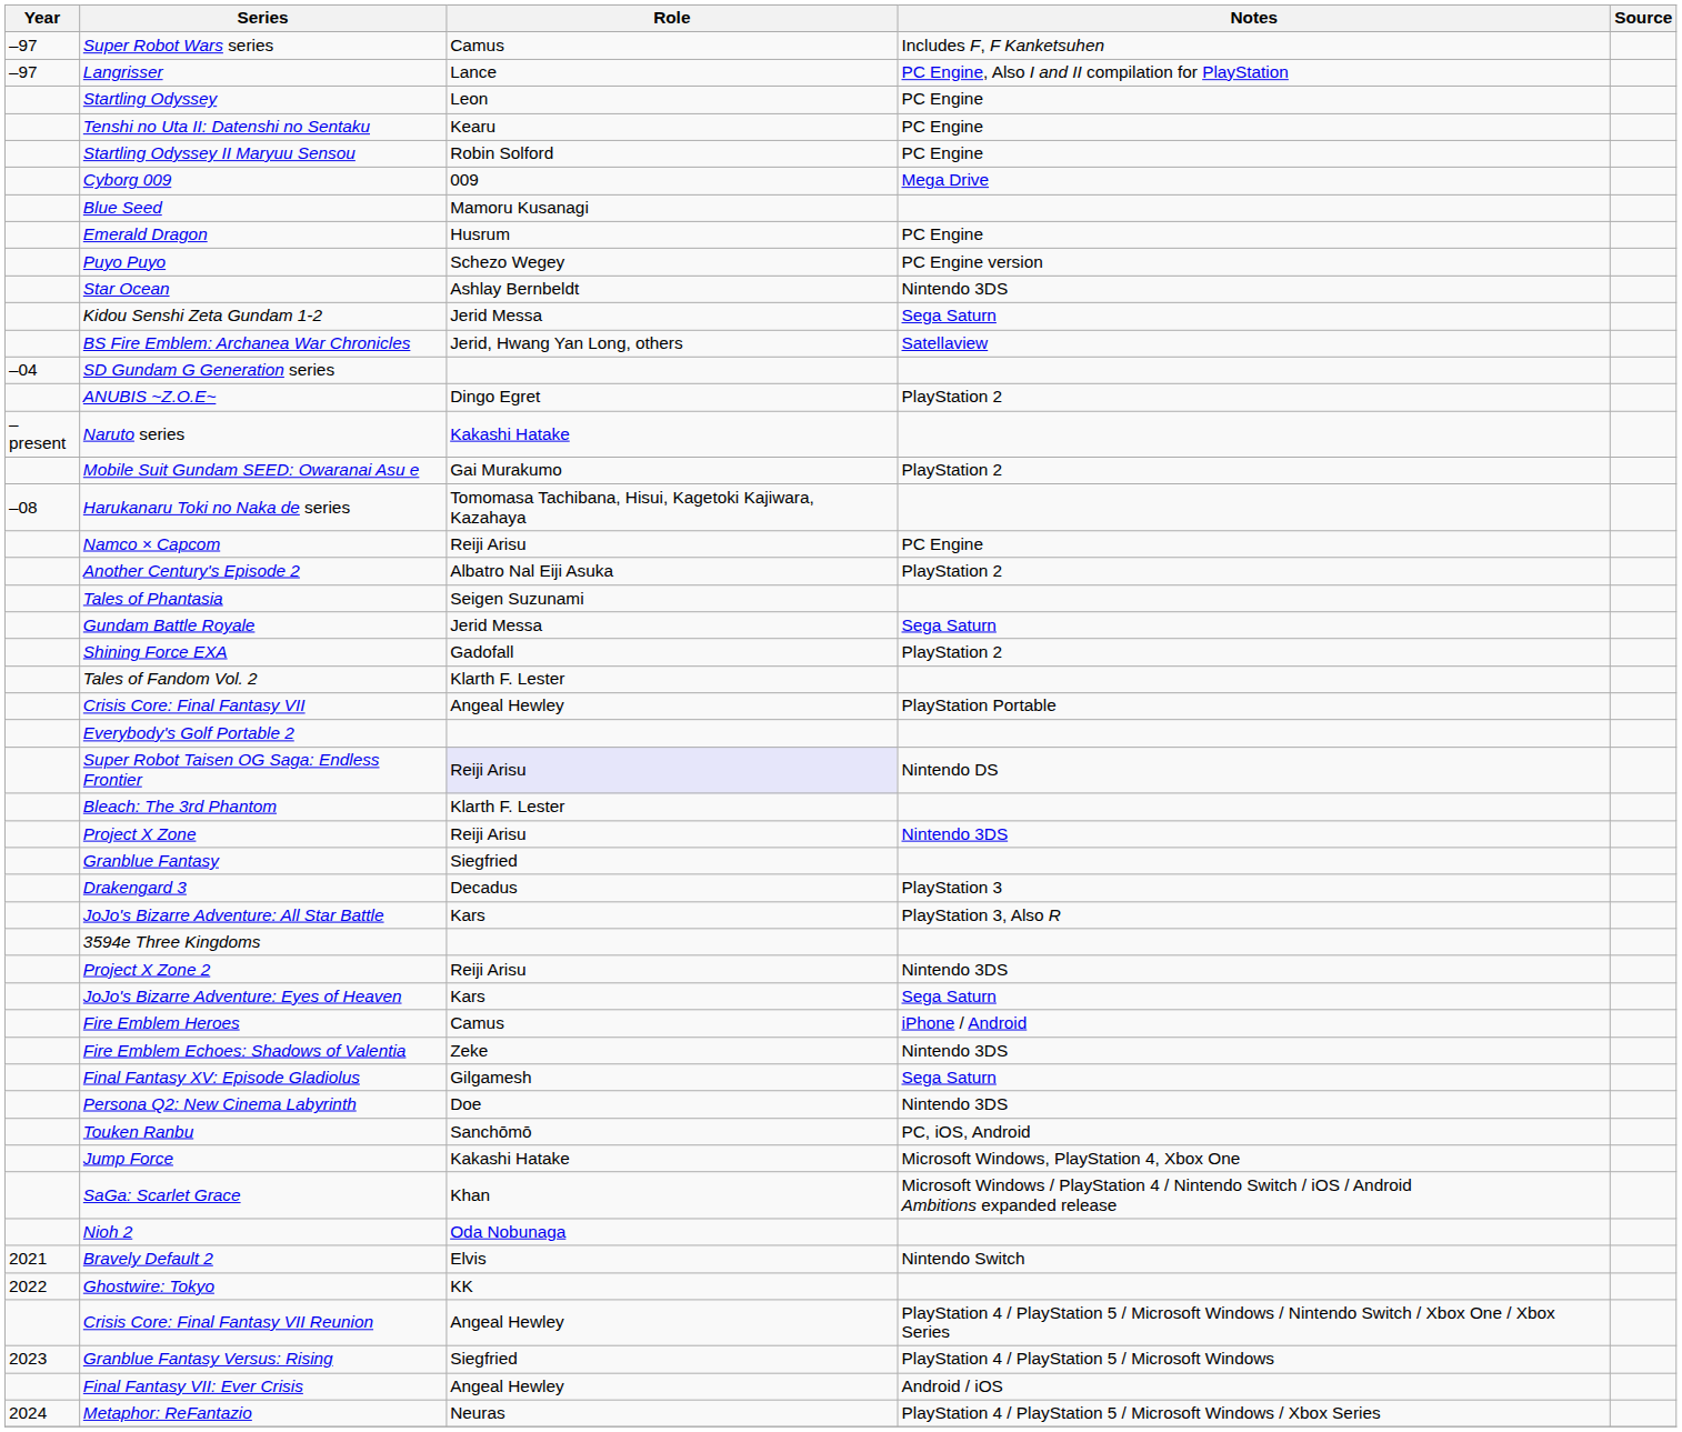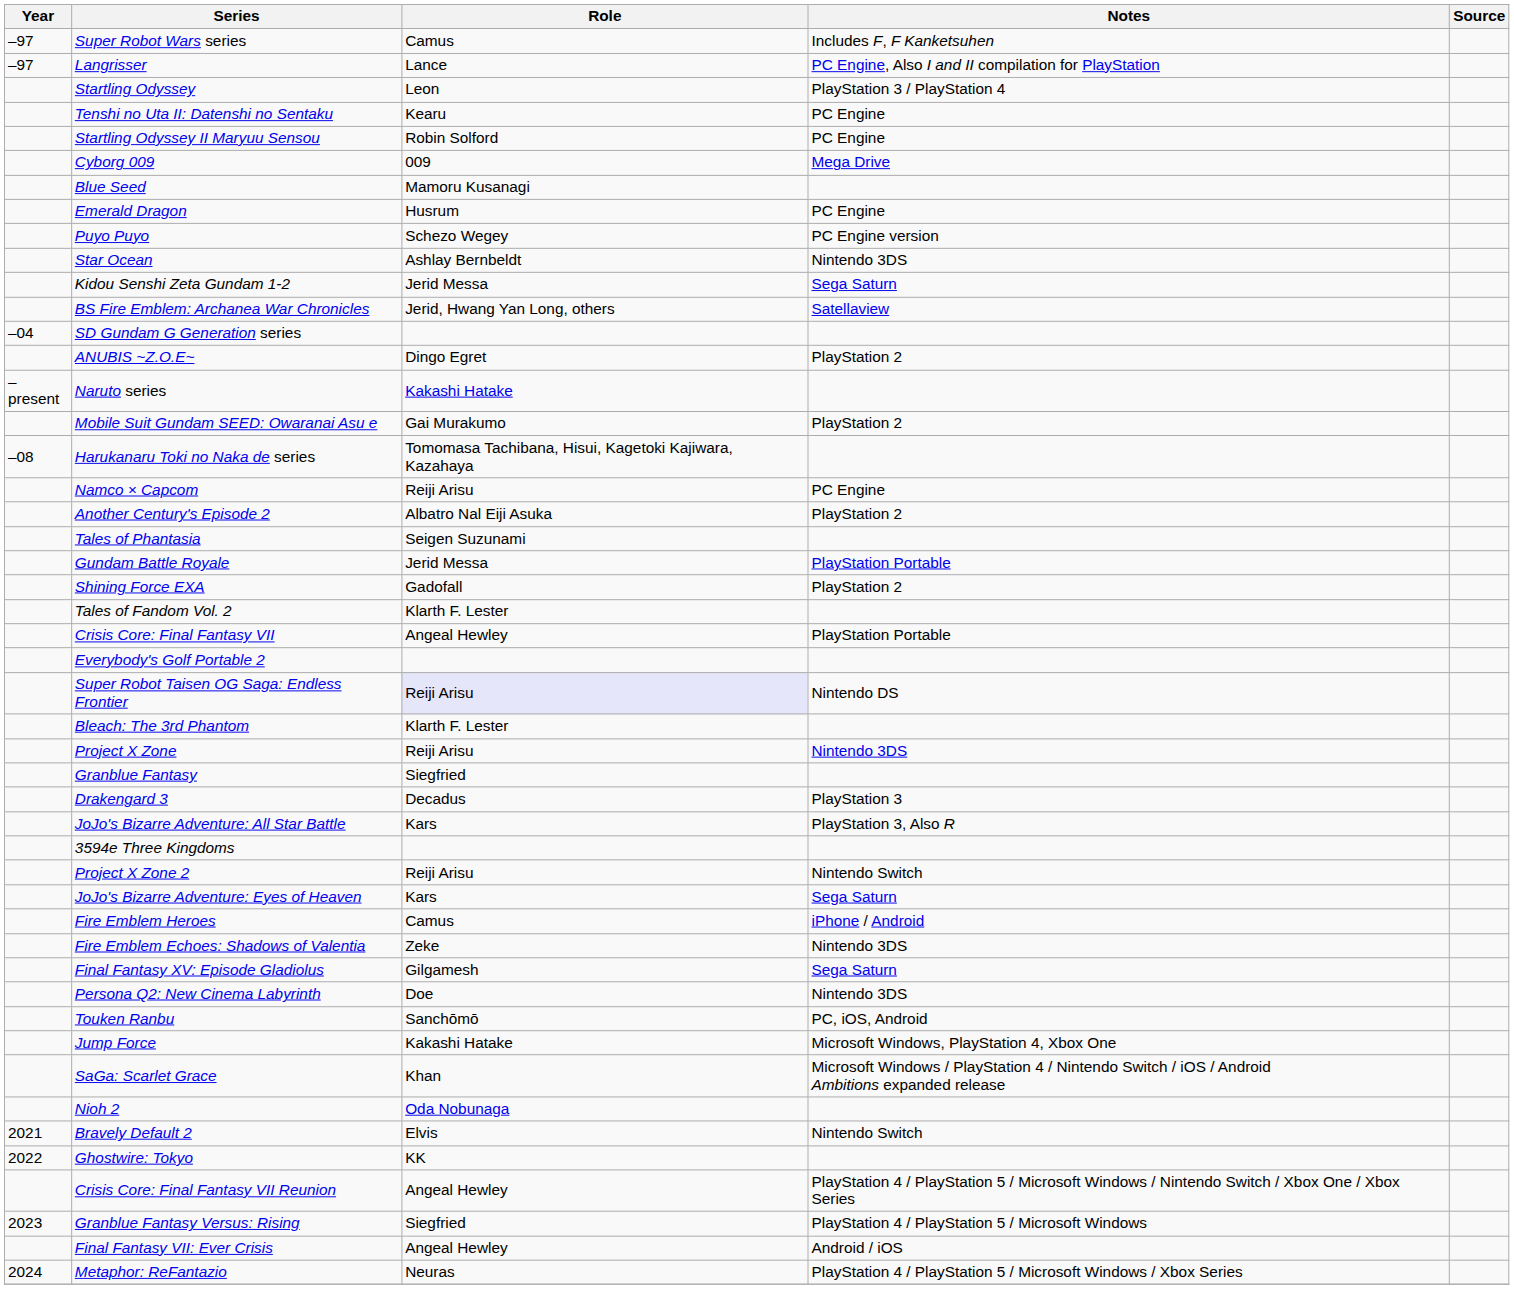 <table class="wikitable sortable plainrowheaders">
 <tr>
 <th>Year</th>
 <th>Series</th>
 <th>Role</th>
 <th class="unsortable">Notes</th>
 <th class="unsortable">Source</th>
 </tr>
 <tr>
 <td>–97</td>
 <td><em><a href='#'>Super Robot Wars</a></em> series</td>
 <td>Camus</td>
 <td>Includes <em>F</em>, <em>F Kanketsuhen</em></td>
 <td></td>
 </tr>
 <tr>
 <td>–97</td>
 <td><em><a href='#'>Langrisser</a></em></td>
 <td>Lance</td>
 <td><a href='#'>PC Engine</a>, Also <em>I and II</em> compilation for <a href='#'>PlayStation</a></td>
 <td></td>
 </tr>
 <tr>
 <td></td>
 <td><em><a href='#'>Startling Odyssey</a></em></td>
 <td>Leon</td>
-<td>PC Engine</td>
+<td>PlayStation 3 / PlayStation 4</td>
 <td></td>
 </tr>
 <tr>
 <td></td>
 <td><em><a href='#'>Tenshi no Uta II: Datenshi no Sentaku</a></em></td>
 <td>Kearu</td>
 <td>PC Engine</td>
 <td></td>
 </tr>
 <tr>
 <td></td>
 <td><em><a href='#'>Startling Odyssey II Maryuu Sensou</a></em></td>
 <td>Robin Solford</td>
 <td>PC Engine</td>
 <td></td>
 </tr>
 <tr>
 <td></td>
 <td><em><a href='#'>Cyborg 009</a></em></td>
 <td>009</td>
 <td><a href='#'>Mega Drive</a></td>
 <td></td>
 </tr>
 <tr>
 <td></td>
 <td><em><a href='#'>Blue Seed</a></em></td>
 <td>Mamoru Kusanagi</td>
 <td> </td>
 <td></td>
 </tr>
 <tr>
 <td></td>
 <td><em><a href='#'>Emerald Dragon</a></em></td>
 <td>Husrum</td>
 <td>PC Engine</td>
 <td></td>
 </tr>
 <tr>
 <td></td>
 <td><em><a href='#'>Puyo Puyo</a></em></td>
 <td>Schezo Wegey</td>
 <td>PC Engine version</td>
 <td></td>
 </tr>
 <tr>
 <td></td>
 <td><em><a href='#'>Star Ocean</a></em></td>
 <td>Ashlay Bernbeldt</td>
 <td>Nintendo 3DS</td>
 <td></td>
 </tr>
 <tr>
 <td></td>
 <td><em>Kidou Senshi Zeta Gundam 1-2</em></td>
 <td>Jerid Messa</td>
 <td><a href='#'>Sega Saturn</a></td>
 <td></td>
 </tr>
 <tr>
 <td></td>
 <td><em><a href='#'>BS Fire Emblem: Archanea War Chronicles</a></em></td>
 <td>Jerid, Hwang Yan Long, others</td>
 <td><a href='#'>Satellaview</a></td>
 <td></td>
 </tr>
 <tr>
 <td>–04</td>
 <td><em><a href='#'>SD Gundam G Generation</a></em> series</td>
 <td> </td>
 <td> </td>
 <td> </td>
 </tr>
 <tr>
 <td></td>
 <td><em><a href='#'>ANUBIS ~Z.O.E~</a></em></td>
 <td>Dingo Egret</td>
 <td>PlayStation 2</td>
 <td></td>
 </tr>
 <tr>
 <td>–present</td>
 <td><em><a href='#'>Naruto</a></em> series</td>
 <td><a href='#'>Kakashi Hatake</a></td>
 <td> </td>
 <td></td>
 </tr>
 <tr>
 <td></td>
 <td><em><a href='#'>Mobile Suit Gundam SEED: Owaranai Asu e</a></em></td>
 <td>Gai Murakumo</td>
 <td>PlayStation 2</td>
 <td></td>
 </tr>
 <tr>
 <td>–08</td>
 <td><em><a href='#'>Harukanaru Toki no Naka de</a></em> series</td>
 <td>Tomomasa Tachibana, Hisui, Kagetoki Kajiwara, Kazahaya</td>
 <td> </td>
 <td></td>
 </tr>
 <tr>
 <td></td>
 <td><em><a href='#'>Namco × Capcom</a></em></td>
 <td>Reiji Arisu</td>
 <td>PC Engine</td>
 <td></td>
 </tr>
 <tr>
 <td></td>
 <td><em><a href='#'>Another Century's Episode 2</a></em></td>
 <td>Albatro Nal Eiji Asuka</td>
 <td>PlayStation 2</td>
 <td></td>
 </tr>
 <tr>
 <td></td>
 <td><em><a href='#'>Tales of Phantasia</a></em></td>
 <td>Seigen Suzunami</td>
 <td> </td>
 <td></td>
 </tr>
 <tr>
 <td></td>
 <td><em><a href='#'>Gundam Battle Royale</a></em></td>
 <td>Jerid Messa</td>
-<td><a href='#'>Sega Saturn</a></td>
+<td><a href='#'>PlayStation Portable</a></td>
 <td></td>
 </tr>
 <tr>
 <td></td>
 <td><em><a href='#'>Shining Force EXA</a></em></td>
 <td>Gadofall</td>
 <td>PlayStation 2</td>
 <td></td>
 </tr>
 <tr>
 <td></td>
 <td><em>Tales of Fandom Vol. 2</em></td>
 <td>Klarth F. Lester</td>
 <td> </td>
 <td></td>
 </tr>
 <tr>
 <td></td>
 <td><em><a href='#'>Crisis Core: Final Fantasy VII</a></em></td>
 <td>Angeal Hewley</td>
 <td>PlayStation Portable</td>
 <td></td>
 </tr>
 <tr>
 <td></td>
 <td><em><a href='#'>Everybody's Golf Portable 2</a></em></td>
 <td> </td>
 <td> </td>
 <td> </td>
 </tr>
 <tr>
 <td></td>
 <td><em><a href='#'>Super Robot Taisen OG Saga: Endless Frontier</a></em></td>
 <td style="background: lavender;">Reiji Arisu</td>
 <td>Nintendo DS</td>
 <td></td>
 </tr>
 <tr>
 <td></td>
 <td><em><a href='#'>Bleach: The 3rd Phantom</a></em></td>
 <td>Klarth F. Lester</td>
 <td> </td>
 <td></td>
 </tr>
 <tr>
 <td></td>
 <td><em><a href='#'>Project X Zone</a></em></td>
 <td>Reiji Arisu</td>
 <td><a href='#'>Nintendo 3DS</a></td>
 <td></td>
 </tr>
 <tr>
 <td></td>
 <td><em><a href='#'>Granblue Fantasy</a></em></td>
 <td>Siegfried</td>
 <td> </td>
 <td> </td>
 </tr>
 <tr>
 <td></td>
 <td><em><a href='#'>Drakengard 3</a></em></td>
 <td>Decadus</td>
 <td>PlayStation 3</td>
 <td> </td>
 </tr>
 <tr>
 <td></td>
 <td><em><a href='#'>JoJo's Bizarre Adventure: All Star Battle</a></em></td>
 <td>Kars</td>
 <td>PlayStation 3, Also <em>R</em></td>
 <td></td>
 </tr>
 <tr>
 <td></td>
 <td><em>3594e Three Kingdoms</em> </td>
 <td> </td>
 <td> </td>
 <td> </td>
 </tr>
 <tr>
 <td></td>
 <td><em><a href='#'>Project X Zone 2</a></em></td>
 <td>Reiji Arisu</td>
-<td>Nintendo 3DS</td>
+<td>Nintendo Switch</td>
 <td></td>
 </tr>
 <tr>
 <td></td>
 <td><em><a href='#'>JoJo's Bizarre Adventure: Eyes of Heaven</a></em></td>
 <td>Kars</td>
 <td><a href='#'>Sega Saturn</a></td>
 <td></td>
 </tr>
 <tr>
 <td></td>
 <td><em><a href='#'>Fire Emblem Heroes</a></em></td>
 <td>Camus</td>
 <td><a href='#'>iPhone</a> / <a href='#'>Android</a></td>
 <td></td>
 </tr>
 <tr>
 <td></td>
 <td><em><a href='#'>Fire Emblem Echoes: Shadows of Valentia</a></em></td>
 <td>Zeke</td>
 <td>Nintendo 3DS</td>
 <td></td>
 </tr>
 <tr>
 <td></td>
 <td><em><a href='#'>Final Fantasy XV: Episode Gladiolus</a></em></td>
 <td>Gilgamesh</td>
 <td><a href='#'>Sega Saturn</a></td>
 <td></td>
 </tr>
 <tr>
 <td></td>
 <td><em><a href='#'>Persona Q2: New Cinema Labyrinth</a></em></td>
 <td>Doe</td>
 <td>Nintendo 3DS</td>
 <td></td>
 </tr>
 <tr>
 <td></td>
 <td><em><a href='#'>Touken Ranbu</a></em></td>
 <td>Sanchōmō</td>
 <td>PC, iOS, Android</td>
 <td></td>
 </tr>
 <tr>
 <td></td>
 <td><em><a href='#'>Jump Force</a></em></td>
 <td>Kakashi Hatake</td>
 <td>Microsoft Windows, PlayStation 4, Xbox One</td>
 <td></td>
 </tr>
 <tr>
 <td></td>
 <td><em><a href='#'>SaGa: Scarlet Grace</a></em></td>
 <td>Khan</td>
 <td>Microsoft Windows / PlayStation 4 / Nintendo Switch / iOS / Android <br><em> Ambitions</em> expanded release</td>
 <td></td>
 </tr>
 <tr>
 <td></td>
 <td><em><a href='#'>Nioh 2</a></em></td>
 <td><a href='#'>Oda Nobunaga</a></td>
 <td></td>
 <td></td>
 </tr>
 <tr>
 <td>2021</td>
 <td><em><a href='#'>Bravely Default 2</a></em></td>
 <td>Elvis</td>
 <td>Nintendo Switch</td>
 <td></td>
 </tr>
 <tr>
 <td>2022</td>
 <td><em><a href='#'>Ghostwire: Tokyo</a></em></td>
 <td>KK</td>
 <td></td>
 <td></td>
 </tr>
 <tr>
 <td></td>
 <td><em><a href='#'>Crisis Core: Final Fantasy VII Reunion</a></em></td>
 <td>Angeal Hewley</td>
 <td>PlayStation 4 / PlayStation 5 / Microsoft Windows / Nintendo Switch / Xbox One / Xbox Series</td>
 <td></td>
 </tr>
 <tr>
 <td>2023</td>
 <td><em><a href='#'>Granblue Fantasy Versus: Rising</a></em></td>
 <td>Siegfried</td>
 <td>PlayStation 4 / PlayStation 5 / Microsoft Windows</td>
 <td></td>
 </tr>
 <tr>
 <td></td>
 <td><em><a href='#'>Final Fantasy VII: Ever Crisis</a></em></td>
 <td>Angeal Hewley</td>
 <td>Android / iOS</td>
 <td></td>
 </tr>
 <tr>
 <td>2024</td>
 <td><em><a href='#'>Metaphor: ReFantazio</a></em></td>
 <td>Neuras</td>
 <td>PlayStation 4 / PlayStation 5 / Microsoft Windows / Xbox Series</td>
 <td></td>
 </tr>
 <tr>
 </tr>
 </table>
